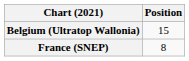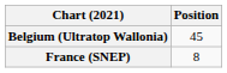 <table class="wikitable sortable plainrowheaders" style="text-align:center">
 <tr>
 <th scope="col">Chart (2021)</th>
 <th scope="col">Position</th>
 </tr>
 <tr>
 <th scope="row">Belgium (Ultratop Wallonia)</th>
-<td>15</td>
+<td>45</td>
 </tr>
 <tr>
 <th scope="row">France (SNEP)</th>
 <td>8</td>
 </tr>
 </table>
